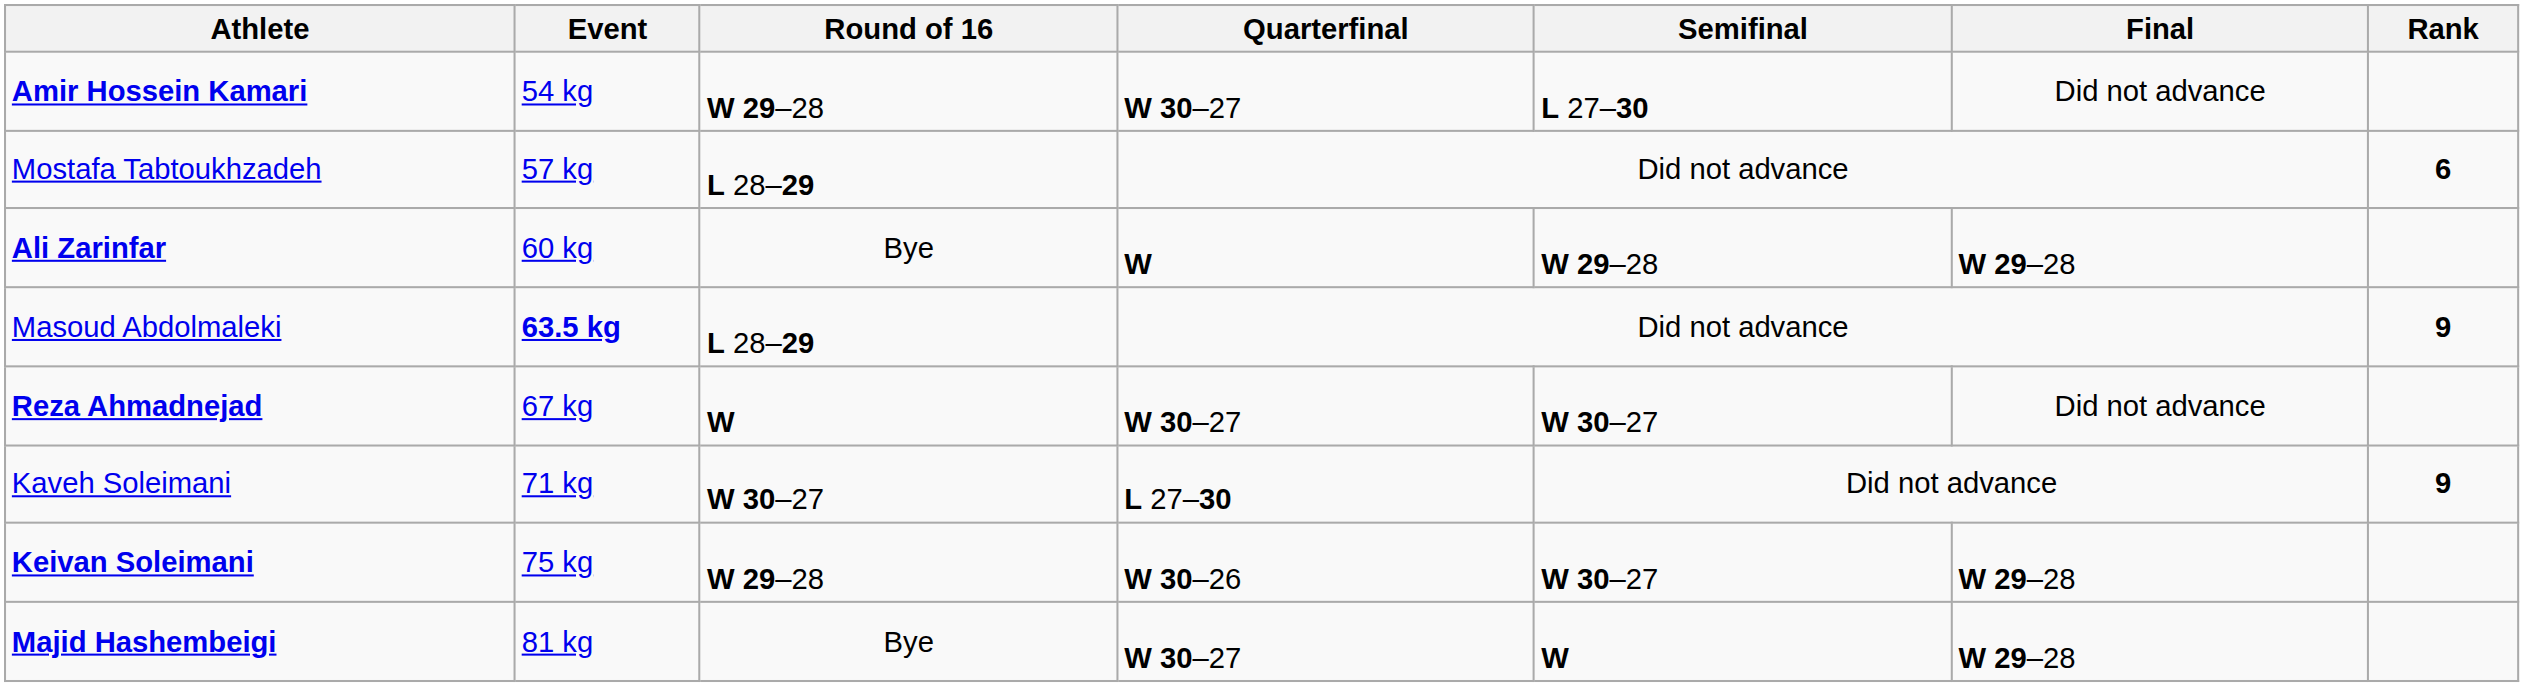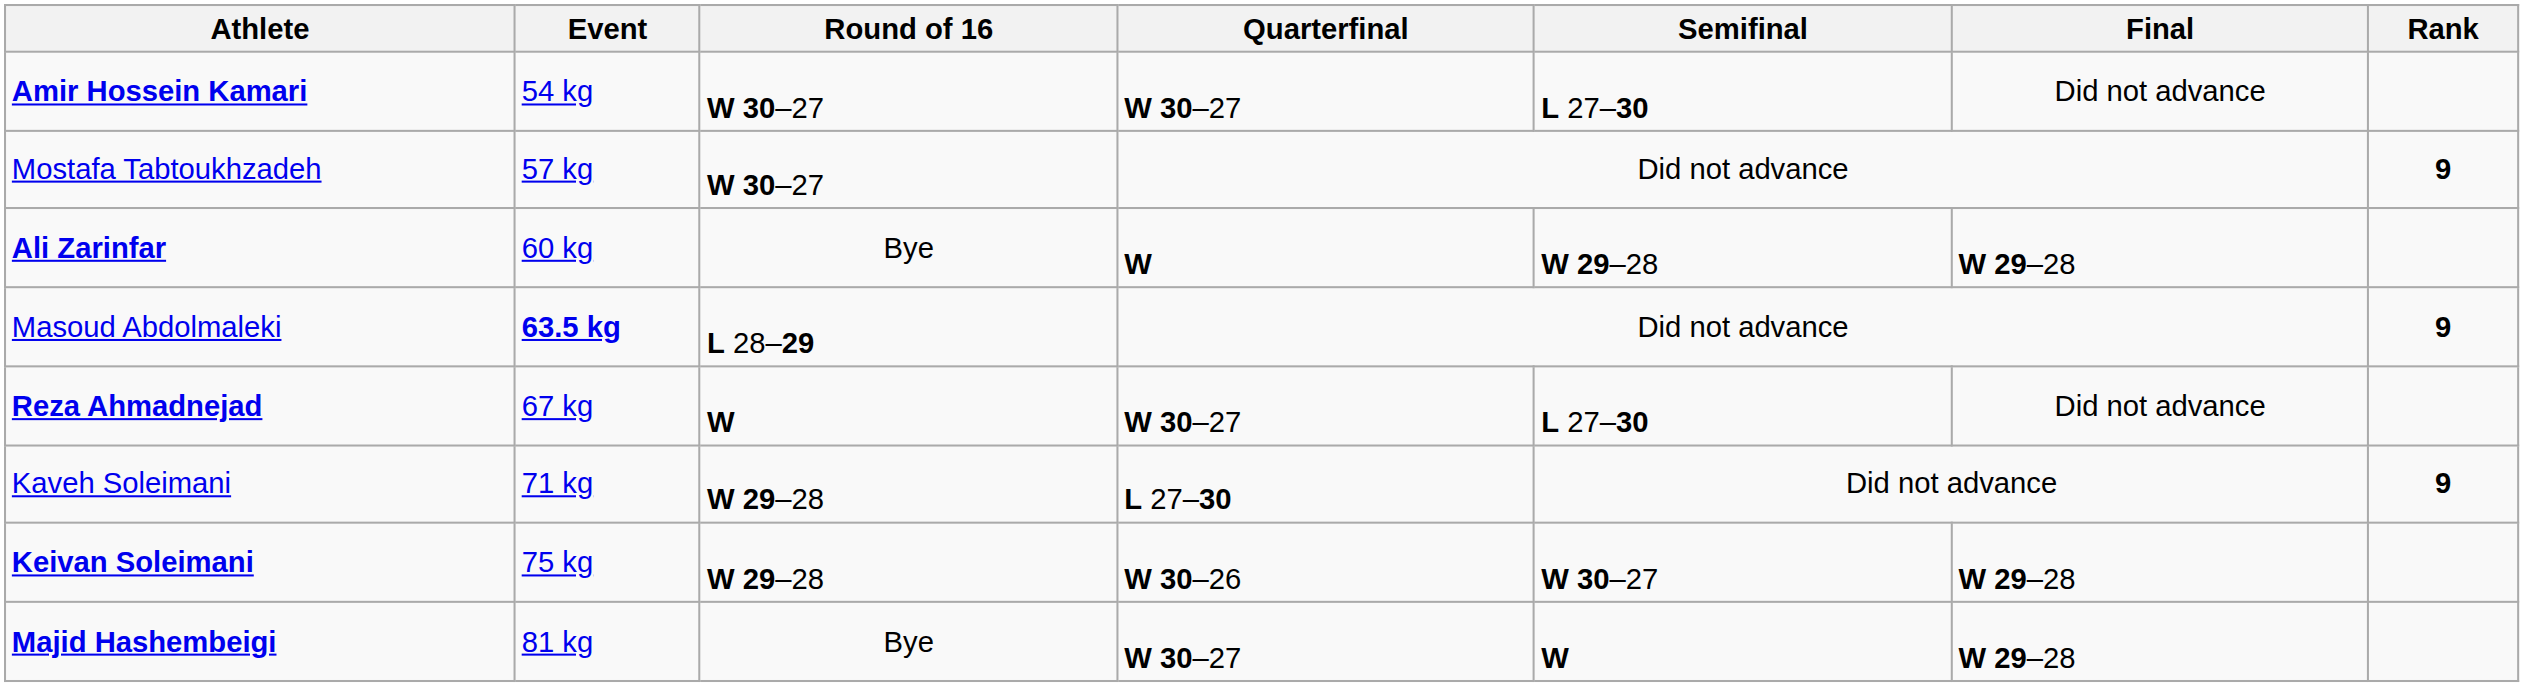 <table class="wikitable" width="98%" style="text-align:left; font-size:90%">
 <tr>
 <th width="11%">Athlete</th>
 <th width="4%">Event</th>
 <th width="9%">Round of 16</th>
 <th width="9%">Quarterfinal</th>
 <th width="9%">Semifinal</th>
 <th width="9%">Final</th>
 <th width="3%">Rank</th>
 </tr>
 <tr>
 <td><strong><a href='#'>Amir Hossein Kamari</a></strong></td>
 <td><a href='#'>54 kg</a></td>
-<td><br><strong>W</strong> <strong>29</strong>–28</td>
+<td><br><strong>W</strong> <strong>30</strong>–27</td>
 <td><br><strong>W</strong> <strong>30</strong>–27</td>
 <td><br><strong>L</strong> 27–<strong>30</strong></td>
 <td align=center>Did not advance</td>
 <td align=center></td>
 </tr>
 <tr>
 <td><a href='#'>Mostafa Tabtoukhzadeh</a></td>
 <td><a href='#'>57 kg</a></td>
-<td><br><strong>L</strong> 28–<strong>29</strong></td>
+<td><br><strong>W</strong> <strong>30</strong>–27</td>
 <td colspan=3 align=center>Did not advance</td>
-<td align=center><strong>6</strong></td>
+<td align=center><strong>9</strong></td>
 </tr>
 <tr>
 <td><strong><a href='#'>Ali Zarinfar</a></strong></td>
 <td><a href='#'>60 kg</a></td>
 <td align=center>Bye</td>
 <td><br><strong>W</strong> </td>
 <td><br><strong>W</strong> <strong>29</strong>–28</td>
 <td><br><strong>W</strong> <strong>29</strong>–28</td>
 <td align=center></td>
 </tr>
 <tr>
 <td><a href='#'>Masoud Abdolmaleki</a></td>
 <td><strong><a href='#'>63.5 kg</a></strong></td>
 <td><br><strong>L</strong> 28–<strong>29</strong></td>
 <td colspan=3 align=center>Did not advance</td>
 <td align=center><strong>9</strong></td>
 </tr>
 <tr>
 <td><strong><a href='#'>Reza Ahmadnejad</a></strong></td>
 <td><a href='#'>67 kg</a></td>
 <td><br><strong>W</strong> </td>
 <td><br><strong>W</strong> <strong>30</strong>–27</td>
-<td><br><strong>W</strong> <strong>30</strong>–27</td>
+<td><br><strong>L</strong> 27–<strong>30</strong></td>
 <td align=center>Did not advance</td>
 <td align=center></td>
 </tr>
 <tr>
 <td><a href='#'>Kaveh Soleimani</a></td>
 <td><a href='#'>71 kg</a></td>
-<td><br><strong>W</strong> <strong>30</strong>–27</td>
+<td><br><strong>W</strong> <strong>29</strong>–28</td>
 <td><br><strong>L</strong> 27–<strong>30</strong></td>
 <td colspan=2 align=center>Did not advance</td>
 <td align=center><strong>9</strong></td>
 </tr>
 <tr>
 <td><strong><a href='#'>Keivan Soleimani</a></strong></td>
 <td><a href='#'>75 kg</a></td>
 <td><br><strong>W</strong> <strong>29</strong>–28</td>
 <td><br><strong>W</strong> <strong>30</strong>–26</td>
 <td><br><strong>W</strong> <strong>30</strong>–27</td>
 <td><br><strong>W</strong> <strong>29</strong>–28</td>
 <td align=center></td>
 </tr>
 <tr>
 <td><strong><a href='#'>Majid Hashembeigi</a></strong></td>
 <td><a href='#'>81 kg</a></td>
 <td align=center>Bye</td>
 <td><br><strong>W</strong> <strong>30</strong>–27</td>
 <td><br><strong>W</strong> </td>
 <td><br><strong>W</strong> <strong>29</strong>–28</td>
 <td align=center></td>
 </tr>
 </table>
